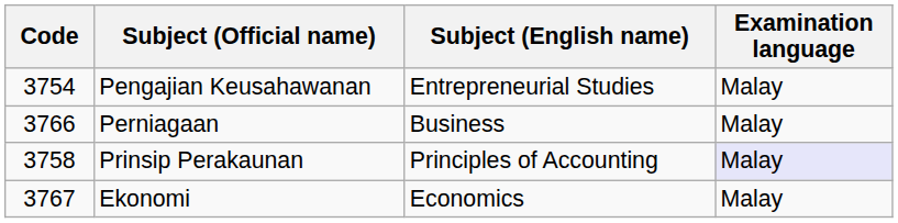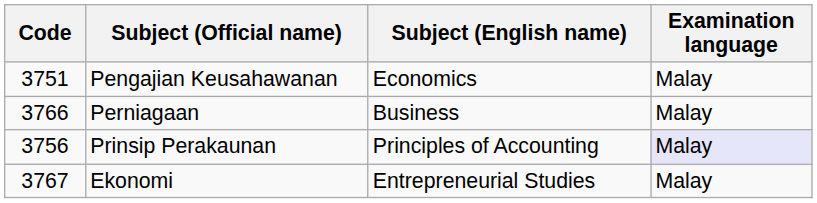 <table class="wikitable">
 <tr>
 <th width="10%">Code</th>
 <th width="35%">Subject (Official name)</th>
 <th width="35%">Subject (English name)</th>
 <th width="20%">Examination language</th>
 </tr>
 <tr>
-<td style="text-align:center;">3754</td>
+<td style="text-align:center;">3751</td>
 <td>Pengajian Keusahawanan</td>
-<td>Entrepreneurial Studies</td>
+<td>Economics</td>
 <td>Malay</td>
 </tr>
 <tr>
 <td style="text-align:center;">3766</td>
 <td>Perniagaan</td>
 <td>Business</td>
 <td>Malay</td>
 </tr>
 <tr>
-<td style="text-align:center;">3758</td>
+<td style="text-align:center;">3756</td>
 <td>Prinsip Perakaunan</td>
 <td>Principles of Accounting</td>
 <td style="background: lavender;">Malay</td>
 </tr>
 <tr>
 <td style="text-align:center;">3767</td>
 <td>Ekonomi</td>
-<td>Economics</td>
+<td>Entrepreneurial Studies</td>
 <td>Malay</td>
 </tr>
 </table>
